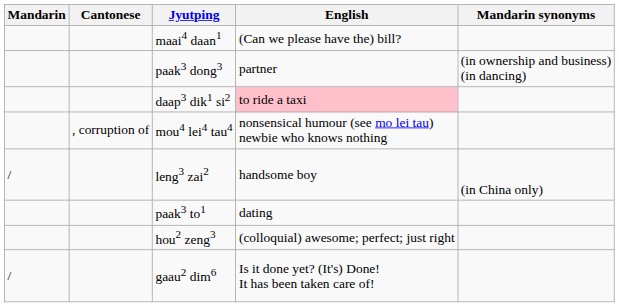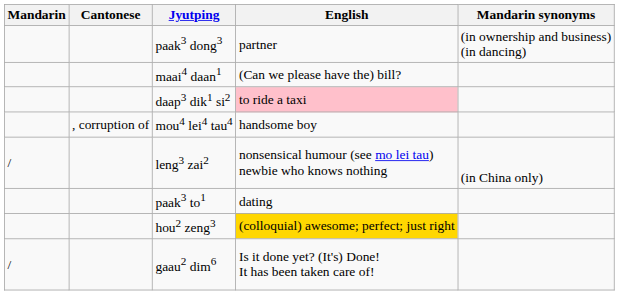 <table class="wikitable">
 <tr>
 <th>Mandarin</th>
 <th>Cantonese</th>
 <th><a href='#'>Jyutping</a></th>
 <th>English</th>
 <th>Mandarin synonyms</th>
 </tr>
 <tr>
 <td></td>
 <td></td>
-<td>maai<sup>4</sup> daan<sup>1</sup></td>
-<td>(Can we please have the) bill?</td>
-<td></td>
+<td>paak<sup>3</sup> dong<sup>3</sup></td>
+<td>partner</td>
+<td> (in ownership and business)<br> (in dancing)</td>
 </tr>
 <tr>
 <td></td>
 <td></td>
-<td>paak<sup>3</sup> dong<sup>3</sup></td>
-<td>partner</td>
-<td> (in ownership and business)<br> (in dancing)</td>
+<td>maai<sup>4</sup> daan<sup>1</sup></td>
+<td>(Can we please have the) bill?</td>
+<td></td>
 </tr>
 <tr>
 <td></td>
 <td></td>
 <td>daap<sup>3</sup> dik<sup>1</sup> si<sup>2</sup></td>
 <td style="background: pink;">to ride a taxi</td>
 <td></td>
 </tr>
 <tr>
 <td></td>
 <td>, corruption of </td>
 <td>mou<sup>4</sup> lei<sup>4</sup> tau<sup>4</sup></td>
-<td>nonsensical humour (see <a href='#'>mo lei tau</a>)<br>newbie who knows nothing</td>
+<td>handsome boy</td>
 <td></td>
 </tr>
 <tr>
 <td>/</td>
 <td></td>
 <td>leng<sup>3</sup> zai<sup>2</sup></td>
-<td>handsome boy</td>
+<td>nonsensical humour (see <a href='#'>mo lei tau</a>)<br>newbie who knows nothing</td>
 <td><br><br> (in China only)</td>
 </tr>
 <tr>
 <td></td>
 <td></td>
 <td>paak<sup>3</sup> to<sup>1</sup></td>
 <td>dating</td>
 <td><br></td>
 </tr>
 <tr>
 <td></td>
 <td></td>
 <td>hou<sup>2</sup> zeng<sup>3</sup></td>
-<td>(colloquial) awesome; perfect; just right</td>
+<td style="background: gold;">(colloquial) awesome; perfect; just right</td>
 <td></td>
 </tr>
 <tr>
 <td>/</td>
 <td></td>
 <td>gaau<sup>2</sup> dim<sup>6</sup></td>
 <td>Is it done yet? (It's) Done!<br>It has been taken care of!</td>
 <td><br><br><br></td>
 </tr>
 </table>
